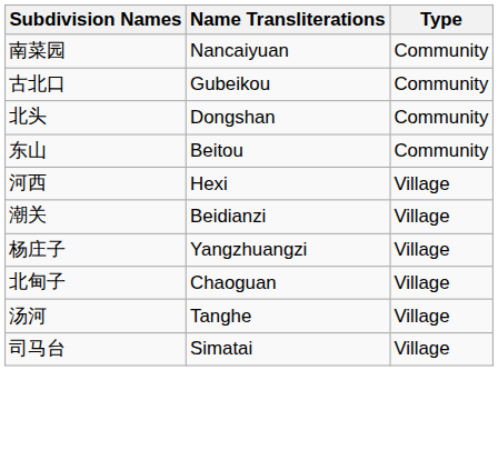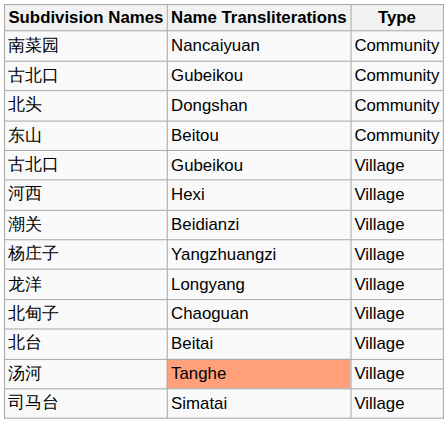 <table class="wikitable sortable">
 <tr>
 <th>Subdivision Names</th>
 <th>Name Transliterations</th>
 <th>Type</th>
 </tr>
 <tr>
 <td>南菜园</td>
 <td>Nancaiyuan</td>
 <td>Community</td>
 </tr>
 <tr>
 <td>古北口</td>
 <td>Gubeikou</td>
 <td>Community</td>
 </tr>
 <tr>
 <td>北头</td>
 <td>Dongshan</td>
 <td>Community</td>
 </tr>
 <tr>
 <td>东山</td>
 <td>Beitou</td>
 <td>Community</td>
 </tr>
 <tr>
+<td>古北口</td>
+<td>Gubeikou</td>
+<td>Village</td>
+</tr>
+<tr>
 <td>河西</td>
 <td>Hexi</td>
 <td>Village</td>
 </tr>
 <tr>
 <td>潮关</td>
 <td>Beidianzi</td>
 <td>Village</td>
 </tr>
 <tr>
 <td>杨庄子</td>
 <td>Yangzhuangzi</td>
 <td>Village</td>
 </tr>
 <tr>
+<td>龙洋</td>
+<td>Longyang</td>
+<td>Village</td>
+</tr>
+<tr>
 <td>北甸子</td>
 <td>Chaoguan</td>
 <td>Village</td>
 </tr>
 <tr>
+<td>北台</td>
+<td>Beitai</td>
+<td>Village</td>
+</tr>
+<tr>
 <td>汤河</td>
-<td>Tanghe</td>
+<td style="background: lightsalmon;">Tanghe</td>
 <td>Village</td>
 </tr>
 <tr>
 <td>司马台</td>
 <td>Simatai</td>
 <td>Village</td>
 </tr>
 </table>
